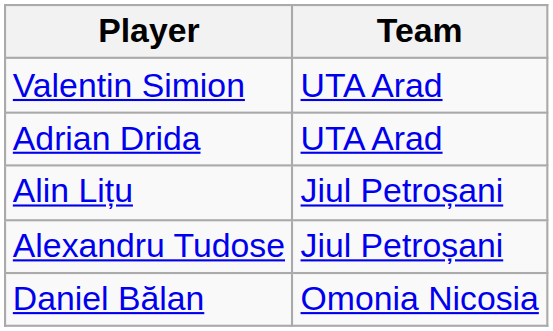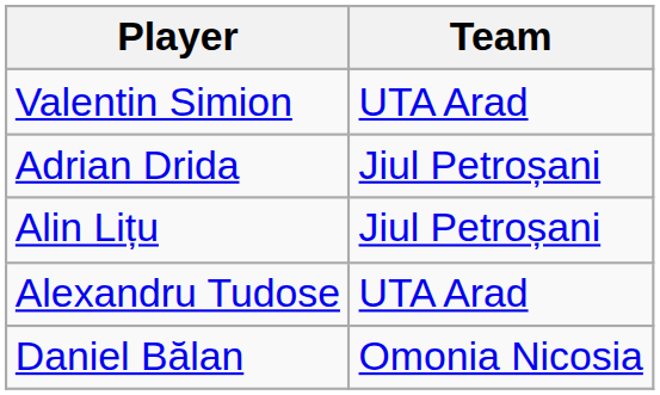 <table class="wikitable collapsible">
 <tr>
 <th>Player</th>
 <th>Team</th>
 </tr>
 <tr>
 <td> <a href='#'>Valentin Simion</a></td>
 <td> <a href='#'>UTA Arad</a></td>
 </tr>
 <tr>
 <td> <a href='#'>Adrian Drida</a></td>
-<td> <a href='#'>UTA Arad</a></td>
+<td> <a href='#'>Jiul Petroșani</a></td>
 </tr>
 <tr>
 <td> <a href='#'>Alin Lițu</a></td>
 <td> <a href='#'>Jiul Petroșani</a></td>
 </tr>
 <tr>
 <td> <a href='#'>Alexandru Tudose</a></td>
-<td> <a href='#'>Jiul Petroșani</a></td>
+<td> <a href='#'>UTA Arad</a></td>
 </tr>
 <tr>
 <td> <a href='#'>Daniel Bălan</a></td>
 <td> <a href='#'>Omonia Nicosia</a></td>
 </tr>
 </table>
